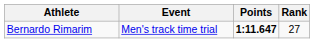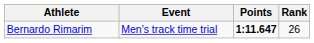 <table class=wikitable style="font-size:90%">
 <tr>
 <th width=150>Athlete</th>
 <th width=150>Event</th>
 <th>Points</th>
 <th>Rank</th>
 </tr>
 <tr>
 <td><a href='#'>Bernardo Rimarim</a></td>
 <td><a href='#'>Men's track time trial</a></td>
 <td align=center><strong>1:11.647</strong></td>
-<td align=center>27</td>
+<td align=center>26</td>
 </tr>
 </table>
